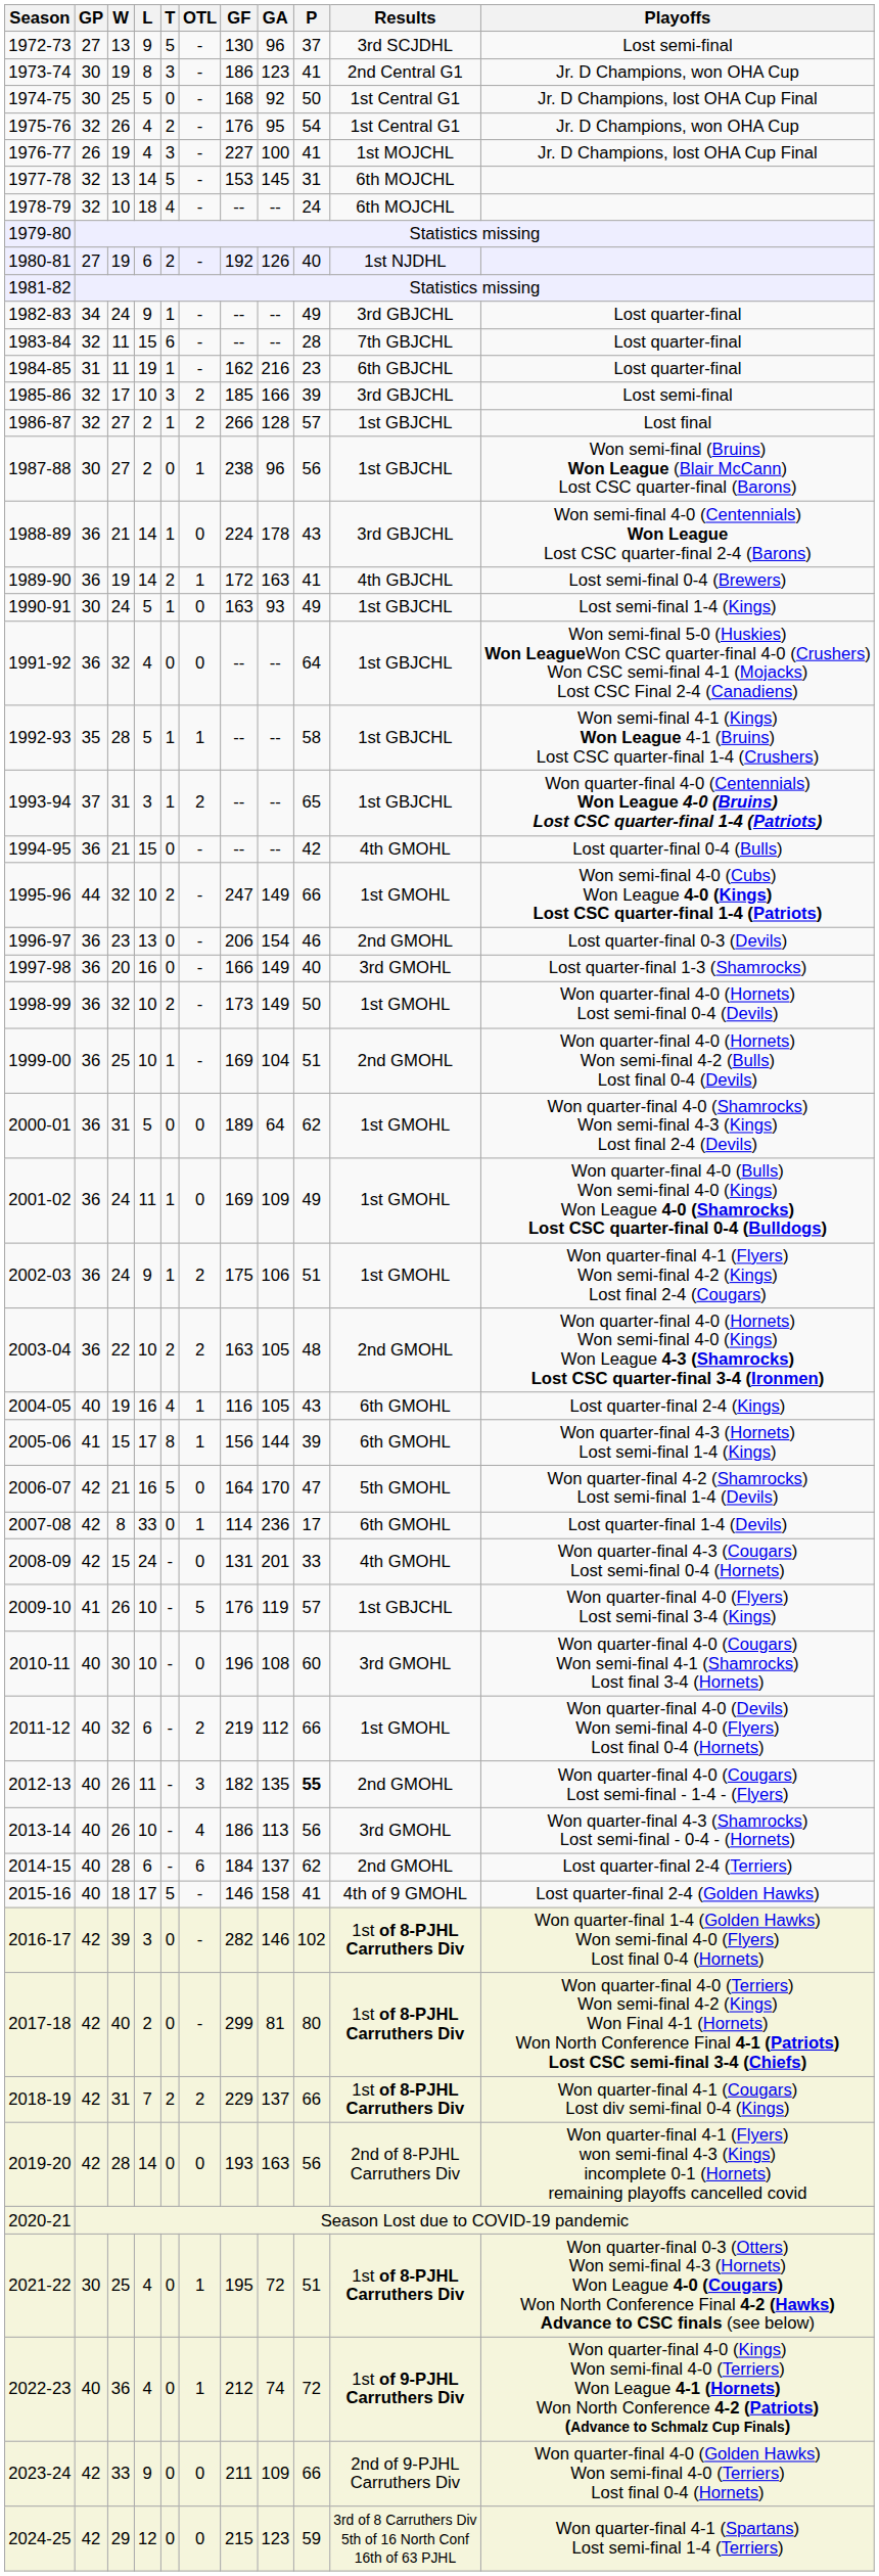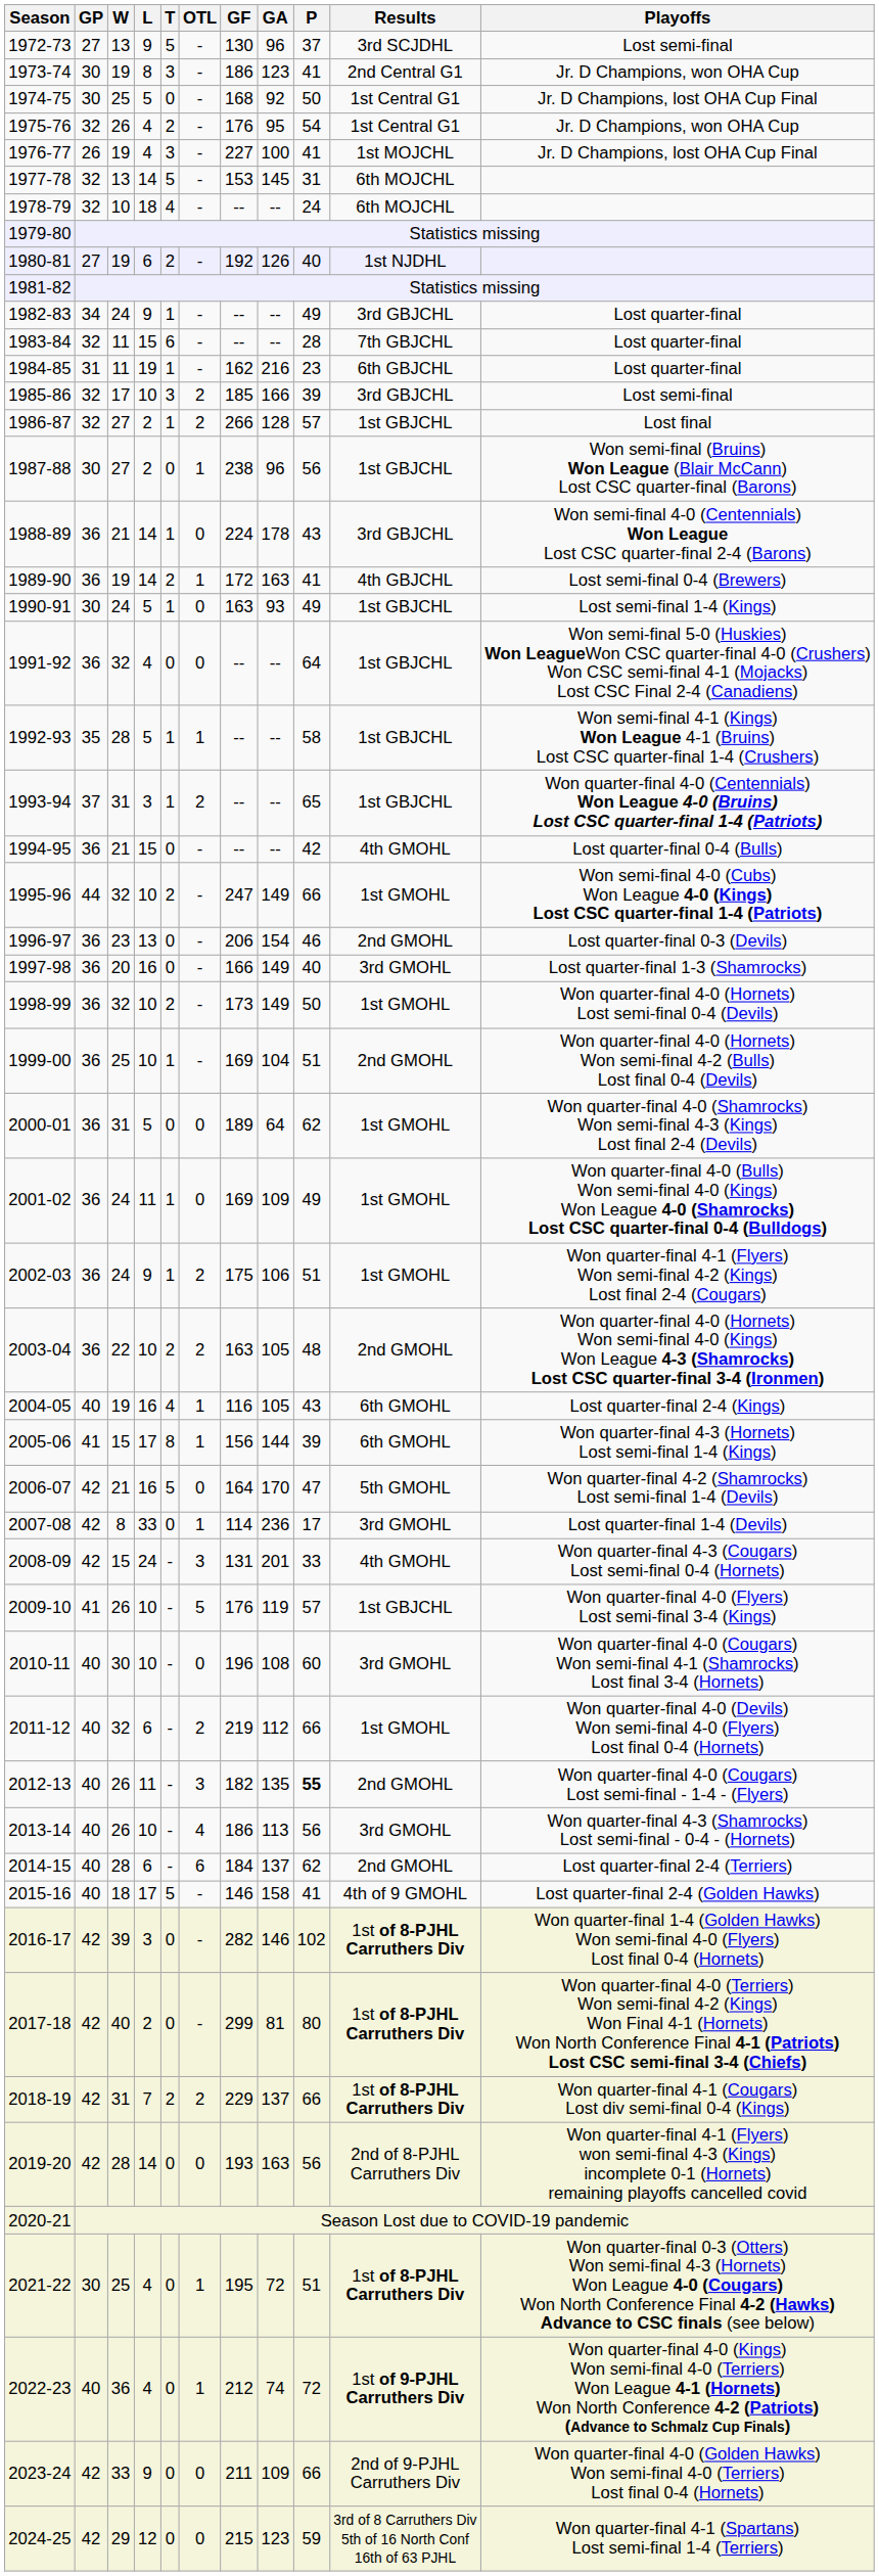 <table class="wikitable">
 <tr>
 <th>Season</th>
 <th>GP</th>
 <th>W</th>
 <th>L</th>
 <th>T</th>
 <th>OTL</th>
 <th>GF</th>
 <th>GA</th>
 <th>P</th>
 <th>Results</th>
 <th>Playoffs</th>
 </tr>
 <tr align="center">
 <td>1972-73</td>
 <td>27</td>
 <td>13</td>
 <td>9</td>
 <td>5</td>
 <td>-</td>
 <td>130</td>
 <td>96</td>
 <td>37</td>
 <td>3rd SCJDHL</td>
 <td>Lost semi-final</td>
 </tr>
 <tr align="center">
 <td>1973-74</td>
 <td>30</td>
 <td>19</td>
 <td>8</td>
 <td>3</td>
 <td>-</td>
 <td>186</td>
 <td>123</td>
 <td>41</td>
 <td>2nd Central G1</td>
 <td>Jr. D Champions, won OHA Cup</td>
 </tr>
 <tr align="center">
 <td>1974-75</td>
 <td>30</td>
 <td>25</td>
 <td>5</td>
 <td>0</td>
 <td>-</td>
 <td>168</td>
 <td>92</td>
 <td>50</td>
 <td>1st Central G1</td>
 <td>Jr. D Champions, lost OHA Cup Final</td>
 </tr>
 <tr align="center">
 <td>1975-76</td>
 <td>32</td>
 <td>26</td>
 <td>4</td>
 <td>2</td>
 <td>-</td>
 <td>176</td>
 <td>95</td>
 <td>54</td>
 <td>1st Central G1</td>
 <td>Jr. D Champions, won OHA Cup</td>
 </tr>
 <tr align="center">
 <td>1976-77</td>
 <td>26</td>
 <td>19</td>
 <td>4</td>
 <td>3</td>
 <td>-</td>
 <td>227</td>
 <td>100</td>
 <td>41</td>
 <td>1st MOJCHL</td>
 <td>Jr. D Champions, lost OHA Cup Final</td>
 </tr>
 <tr align="center">
 <td>1977-78</td>
 <td>32</td>
 <td>13</td>
 <td>14</td>
 <td>5</td>
 <td>-</td>
 <td>153</td>
 <td>145</td>
 <td>31</td>
 <td>6th MOJCHL</td>
 <td></td>
 </tr>
 <tr align="center">
 <td>1978-79</td>
 <td>32</td>
 <td>10</td>
 <td>18</td>
 <td>4</td>
 <td>-</td>
 <td>--</td>
 <td>--</td>
 <td>24</td>
 <td>6th MOJCHL</td>
 <td></td>
 </tr>
 <tr align="center" bgcolor="#eeeeff">
 <td>1979-80</td>
 <td colspan="11">Statistics missing</td>
 </tr>
 <tr align="center" bgcolor="#eeeeff">
 <td>1980-81</td>
 <td>27</td>
 <td>19</td>
 <td>6</td>
 <td>2</td>
 <td>-</td>
 <td>192</td>
 <td>126</td>
 <td>40</td>
 <td>1st NJDHL</td>
 <td></td>
 </tr>
 <tr align="center" bgcolor="#eeeeff">
 <td>1981-82</td>
 <td colspan="11">Statistics missing</td>
 </tr>
 <tr align="center">
 <td>1982-83</td>
 <td>34</td>
 <td>24</td>
 <td>9</td>
 <td>1</td>
 <td>-</td>
 <td>--</td>
 <td>--</td>
 <td>49</td>
 <td>3rd GBJCHL</td>
 <td>Lost quarter-final</td>
 </tr>
 <tr align="center">
 <td>1983-84</td>
 <td>32</td>
 <td>11</td>
 <td>15</td>
 <td>6</td>
 <td>-</td>
 <td>--</td>
 <td>--</td>
 <td>28</td>
 <td>7th GBJCHL</td>
 <td>Lost quarter-final</td>
 </tr>
 <tr align="center">
 <td>1984-85</td>
 <td>31</td>
 <td>11</td>
 <td>19</td>
 <td>1</td>
 <td>-</td>
 <td>162</td>
 <td>216</td>
 <td>23</td>
 <td>6th GBJCHL</td>
 <td>Lost quarter-final</td>
 </tr>
 <tr align="center">
 <td>1985-86</td>
 <td>32</td>
 <td>17</td>
 <td>10</td>
 <td>3</td>
 <td>2</td>
 <td>185</td>
 <td>166</td>
 <td>39</td>
 <td>3rd GBJCHL</td>
 <td>Lost semi-final</td>
 </tr>
 <tr align="center">
 <td>1986-87</td>
 <td>32</td>
 <td>27</td>
 <td>2</td>
 <td>1</td>
 <td>2</td>
 <td>266</td>
 <td>128</td>
 <td>57</td>
 <td>1st GBJCHL</td>
 <td>Lost final</td>
 </tr>
 <tr align="center">
 <td>1987-88</td>
 <td>30</td>
 <td>27</td>
 <td>2</td>
 <td>0</td>
 <td>1</td>
 <td>238</td>
 <td>96</td>
 <td>56</td>
 <td>1st GBJCHL</td>
 <td>Won semi-final (<a href='#'>Bruins</a>)<br><strong>Won League</strong> (<a href='#'>Blair McCann</a>)<br>Lost CSC  quarter-final (<a href='#'>Barons</a>)</td>
 </tr>
 <tr align="center">
 <td>1988-89</td>
 <td>36</td>
 <td>21</td>
 <td>14</td>
 <td>1</td>
 <td>0</td>
 <td>224</td>
 <td>178</td>
 <td>43</td>
 <td>3rd GBJCHL</td>
 <td>Won semi-final 4-0 (<a href='#'>Centennials</a>)<br><strong>Won League</strong><br>Lost CSC quarter-final 2-4 (<a href='#'>Barons</a>)</td>
 </tr>
 <tr align="center">
 <td>1989-90</td>
 <td>36</td>
 <td>19</td>
 <td>14</td>
 <td>2</td>
 <td>1</td>
 <td>172</td>
 <td>163</td>
 <td>41</td>
 <td>4th GBJCHL</td>
 <td>Lost semi-final 0-4 (<a href='#'>Brewers</a>)</td>
 </tr>
 <tr align="center">
 <td>1990-91</td>
 <td>30</td>
 <td>24</td>
 <td>5</td>
 <td>1</td>
 <td>0</td>
 <td>163</td>
 <td>93</td>
 <td>49</td>
 <td>1st GBJCHL</td>
 <td>Lost semi-final 1-4 (<a href='#'>Kings</a>)</td>
 </tr>
 <tr align="center">
 <td>1991-92</td>
 <td>36</td>
 <td>32</td>
 <td>4</td>
 <td>0</td>
 <td>0</td>
 <td>--</td>
 <td>--</td>
 <td>64</td>
 <td>1st GBJCHL</td>
 <td>Won semi-final 5-0 (<a href='#'>Huskies</a>)<br><strong>Won League</strong>Won CSC quarter-final 4-0 (<a href='#'>Crushers</a>)<br>Won CSC semi-final 4-1 (<a href='#'>Mojacks</a>)<br>Lost CSC Final 2-4 (<a href='#'>Canadiens</a>)</td>
 </tr>
 <tr align="center">
 <td>1992-93</td>
 <td>35</td>
 <td>28</td>
 <td>5</td>
 <td>1</td>
 <td>1</td>
 <td>--</td>
 <td>--</td>
 <td>58</td>
 <td>1st GBJCHL</td>
 <td>Won semi-final 4-1 (<a href='#'>Kings</a>)<br><strong>Won League</strong> 4-1 (<a href='#'>Bruins</a>)<br>Lost CSC quarter-final 1-4 (<a href='#'>Crushers</a>)</td>
 </tr>
 <tr align="center">
 <td>1993-94</td>
 <td>37</td>
 <td>31</td>
 <td>3</td>
 <td>1</td>
 <td>2</td>
 <td>--</td>
 <td>--</td>
 <td>65</td>
 <td>1st GBJCHL</td>
 <td>Won quarter-final 4-0 (<a href='#'>Centennials</a>)<br><strong>Won League<em> 4-0 (<a href='#'>Bruins</a>)<br>Lost CSC quarter-final 1-4 (<a href='#'>Patriots</a>)</td>
 </tr>
 <tr align="center">
 <td>1994-95</td>
 <td>36</td>
 <td>21</td>
 <td>15</td>
 <td>0</td>
 <td>-</td>
 <td>--</td>
 <td>--</td>
 <td>42</td>
 <td>4th GMOHL</td>
 <td>Lost quarter-final 0-4 (<a href='#'>Bulls</a>)</td>
 </tr>
 <tr align="center">
 <td>1995-96</td>
 <td>44</td>
 <td>32</td>
 <td>10</td>
 <td>2</td>
 <td>-</td>
 <td>247</td>
 <td>149</td>
 <td>66</td>
 <td>1st GMOHL</td>
 <td>Won semi-final 4-0 (<a href='#'>Cubs</a>)<br></strong>Won League<strong> 4-0 (<a href='#'>Kings</a>)<br>Lost CSC quarter-final 1-4 (<a href='#'>Patriots</a>)</td>
 </tr>
 <tr align="center">
 <td>1996-97</td>
 <td>36</td>
 <td>23</td>
 <td>13</td>
 <td>0</td>
 <td>-</td>
 <td>206</td>
 <td>154</td>
 <td>46</td>
 <td>2nd GMOHL</td>
 <td>Lost quarter-final 0-3 (<a href='#'>Devils</a>)</td>
 </tr>
 <tr align="center">
 <td>1997-98</td>
 <td>36</td>
 <td>20</td>
 <td>16</td>
 <td>0</td>
 <td>-</td>
 <td>166</td>
 <td>149</td>
 <td>40</td>
 <td>3rd GMOHL</td>
 <td>Lost quarter-final 1-3 (<a href='#'>Shamrocks</a>)</td>
 </tr>
 <tr align="center">
 <td>1998-99</td>
 <td>36</td>
 <td>32</td>
 <td>10</td>
 <td>2</td>
 <td>-</td>
 <td>173</td>
 <td>149</td>
 <td>50</td>
 <td>1st GMOHL</td>
 <td>Won quarter-final 4-0 (<a href='#'>Hornets</a>)<br>Lost semi-final 0-4 (<a href='#'>Devils</a>)</td>
 </tr>
 <tr align="center">
 <td>1999-00</td>
 <td>36</td>
 <td>25</td>
 <td>10</td>
 <td>1</td>
 <td>-</td>
 <td>169</td>
 <td>104</td>
 <td>51</td>
 <td>2nd GMOHL</td>
 <td>Won quarter-final 4-0 (<a href='#'>Hornets</a>)<br>Won semi-final 4-2 (<a href='#'>Bulls</a>)<br>Lost final 0-4 (<a href='#'>Devils</a>)</td>
 </tr>
 <tr align="center">
 <td>2000-01</td>
 <td>36</td>
 <td>31</td>
 <td>5</td>
 <td>0</td>
 <td>0</td>
 <td>189</td>
 <td>64</td>
 <td>62</td>
 <td>1st GMOHL</td>
 <td>Won quarter-final 4-0 (<a href='#'>Shamrocks</a>)<br>Won semi-final 4-3 (<a href='#'>Kings</a>)<br>Lost final 2-4 (<a href='#'>Devils</a>)</td>
 </tr>
 <tr align="center">
 <td>2001-02</td>
 <td>36</td>
 <td>24</td>
 <td>11</td>
 <td>1</td>
 <td>0</td>
 <td>169</td>
 <td>109</td>
 <td>49</td>
 <td>1st GMOHL</td>
 <td>Won quarter-final 4-0 (<a href='#'>Bulls</a>)<br>Won semi-final 4-0 (<a href='#'>Kings</a>)<br></strong>Won League<strong> 4-0 (<a href='#'>Shamrocks</a>)<br>Lost CSC quarter-final 0-4 (<a href='#'>Bulldogs</a>)</td>
 </tr>
 <tr align="center">
 <td>2002-03</td>
 <td>36</td>
 <td>24</td>
 <td>9</td>
 <td>1</td>
 <td>2</td>
 <td>175</td>
 <td>106</td>
 <td>51</td>
 <td>1st GMOHL</td>
 <td>Won quarter-final 4-1 (<a href='#'>Flyers</a>)<br>Won semi-final 4-2 (<a href='#'>Kings</a>)<br>Lost final 2-4 (<a href='#'>Cougars</a>)</td>
 </tr>
 <tr align="center">
 <td>2003-04</td>
 <td>36</td>
 <td>22</td>
 <td>10</td>
 <td>2</td>
 <td>2</td>
 <td>163</td>
 <td>105</td>
 <td>48</td>
 <td>2nd GMOHL</td>
 <td>Won quarter-final 4-0 (<a href='#'>Hornets</a>)<br>Won semi-final 4-0 (<a href='#'>Kings</a>)<br></strong>Won League<strong> 4-3 (<a href='#'>Shamrocks</a>)<br>Lost CSC quarter-final 3-4 (<a href='#'>Ironmen</a>)</td>
 </tr>
 <tr align="center">
 <td>2004-05</td>
 <td>40</td>
 <td>19</td>
 <td>16</td>
 <td>4</td>
 <td>1</td>
 <td>116</td>
 <td>105</td>
 <td>43</td>
 <td>6th GMOHL</td>
 <td>Lost quarter-final 2-4 (<a href='#'>Kings</a>)</td>
 </tr>
 <tr align="center">
 <td>2005-06</td>
 <td>41</td>
 <td>15</td>
 <td>17</td>
 <td>8</td>
 <td>1</td>
 <td>156</td>
 <td>144</td>
 <td>39</td>
 <td>6th GMOHL</td>
 <td>Won quarter-final 4-3 (<a href='#'>Hornets</a>)<br>Lost semi-final 1-4 (<a href='#'>Kings</a>)</td>
 </tr>
 <tr align="center">
 <td>2006-07</td>
 <td>42</td>
 <td>21</td>
 <td>16</td>
 <td>5</td>
 <td>0</td>
 <td>164</td>
 <td>170</td>
 <td>47</td>
 <td>5th GMOHL</td>
 <td>Won quarter-final 4-2 (<a href='#'>Shamrocks</a>)<br>Lost semi-final 1-4 (<a href='#'>Devils</a>)</td>
 </tr>
 <tr align="center">
 <td>2007-08</td>
 <td>42</td>
 <td>8</td>
 <td>33</td>
 <td>0</td>
 <td>1</td>
 <td>114</td>
 <td>236</td>
 <td>17</td>
-<td>6th GMOHL</td>
+<td>3rd GMOHL</td>
 <td>Lost quarter-final 1-4 (<a href='#'>Devils</a>)</td>
 </tr>
 <tr align="center">
 <td>2008-09</td>
 <td>42</td>
 <td>15</td>
 <td>24</td>
 <td>-</td>
-<td>0</td>
+<td>3</td>
 <td>131</td>
 <td>201</td>
 <td>33</td>
 <td>4th GMOHL</td>
 <td>Won quarter-final 4-3 (<a href='#'>Cougars</a>)<br>Lost semi-final 0-4 (<a href='#'>Hornets</a>)</td>
 </tr>
 <tr align="center">
 <td>2009-10</td>
 <td>41</td>
 <td>26</td>
 <td>10</td>
 <td>-</td>
 <td>5</td>
 <td>176</td>
 <td>119</td>
 <td>57</td>
 <td>1st GBJCHL</td>
 <td>Won quarter-final 4-0 (<a href='#'>Flyers</a>)<br>Lost semi-final 3-4 (<a href='#'>Kings</a>)</td>
 </tr>
 <tr align="center">
 <td>2010-11</td>
 <td>40</td>
 <td>30</td>
 <td>10</td>
 <td>-</td>
 <td>0</td>
 <td>196</td>
 <td>108</td>
 <td>60</td>
 <td>3rd GMOHL</td>
 <td>Won quarter-final 4-0 (<a href='#'>Cougars</a>)<br>Won semi-final 4-1 (<a href='#'>Shamrocks</a>)<br>Lost final 3-4 (<a href='#'>Hornets</a>)</td>
 </tr>
 <tr align="center">
 <td>2011-12</td>
 <td>40</td>
 <td>32</td>
 <td>6</td>
 <td>-</td>
 <td>2</td>
 <td>219</td>
 <td>112</td>
 <td>66</td>
 <td>1st GMOHL</td>
 <td>Won quarter-final 4-0 (<a href='#'>Devils</a>)<br>Won semi-final 4-0 (<a href='#'>Flyers</a>)<br>Lost final 0-4 (<a href='#'>Hornets</a>)</td>
 </tr>
 <tr align="center">
 <td>2012-13</td>
 <td>40</td>
 <td>26</td>
 <td>11</td>
 <td>-</td>
 <td>3</td>
 <td>182</td>
 <td>135</td>
 <td><strong>55</strong></td>
 <td>2nd GMOHL</td>
 <td>Won quarter-final 4-0 (<a href='#'>Cougars</a>)<br>Lost semi-final - 1-4 - (<a href='#'>Flyers</a>)</td>
 </tr>
 <tr align="center">
 <td>2013-14</td>
 <td>40</td>
 <td>26</td>
 <td>10</td>
 <td>-</td>
 <td>4</td>
 <td>186</td>
 <td>113</td>
 <td>56</td>
 <td>3rd GMOHL</td>
 <td>Won quarter-final 4-3 (<a href='#'>Shamrocks</a>)<br>Lost semi-final - 0-4 - (<a href='#'>Hornets</a>)</td>
 </tr>
 <tr align="center">
 <td>2014-15</td>
 <td>40</td>
 <td>28</td>
 <td>6</td>
 <td>-</td>
 <td>6</td>
 <td>184</td>
 <td>137</td>
 <td>62</td>
 <td>2nd GMOHL</td>
 <td>Lost quarter-final 2-4 (<a href='#'>Terriers</a>)</td>
 </tr>
 <tr align="center">
 <td>2015-16</td>
 <td>40</td>
 <td>18</td>
 <td>17</td>
 <td>5</td>
 <td>-</td>
 <td>146</td>
 <td>158</td>
 <td>41</td>
 <td>4th of 9 GMOHL</td>
 <td>Lost quarter-final 2-4 (<a href='#'>Golden Hawks</a>)</td>
 </tr>
 <tr align="center" bgcolor=beige>
 <td>2016-17</td>
 <td>42</td>
 <td>39</td>
 <td>3</td>
 <td>0</td>
 <td>-</td>
 <td>282</td>
 <td>146</td>
 <td>102</td>
 <td></strong>1st<strong> of 8-PJHL<br>Carruthers Div</td>
 <td>Won quarter-final 1-4 (<a href='#'>Golden Hawks</a>)<br>Won semi-final 4-0 (<a href='#'>Flyers</a>)<br>Lost final 0-4 (<a href='#'>Hornets</a>)</td>
 </tr>
 <tr align="center" bgcolor=beige>
 <td>2017-18</td>
 <td>42</td>
 <td>40</td>
 <td>2</td>
 <td>0</td>
 <td>-</td>
 <td>299</td>
 <td>81</td>
 <td>80</td>
 <td></strong>1st<strong> of 8-PJHL<br>Carruthers Div</td>
 <td>Won quarter-final 4-0 (<a href='#'>Terriers</a>)<br>Won semi-final 4-2 (<a href='#'>Kings</a>)<br>Won Final 4-1 (<a href='#'>Hornets</a>)<br></strong>Won North Conference Final<strong> 4-1 (<a href='#'>Patriots</a>)<br>Lost CSC semi-final 3-4 (<a href='#'>Chiefs</a>)</td>
 </tr>
 <tr align="center" bgcolor=beige>
 <td>2018-19</td>
 <td>42</td>
 <td>31</td>
 <td>7</td>
 <td>2</td>
 <td>2</td>
 <td>229</td>
 <td>137</td>
 <td>66</td>
 <td></strong>1st<strong> of 8-PJHL<br>Carruthers Div</td>
 <td>Won quarter-final 4-1 (<a href='#'>Cougars</a>)<br>Lost div semi-final 0-4 (<a href='#'>Kings</a>)</td>
 </tr>
 <tr align="center" bgcolor=beige>
 <td>2019-20</td>
 <td>42</td>
 <td>28</td>
 <td>14</td>
 <td>0</td>
 <td>0</td>
 <td>193</td>
 <td>163</td>
 <td>56</td>
 <td>2nd of 8-PJHL<br>Carruthers Div</td>
 <td>Won quarter-final 4-1 (<a href='#'>Flyers</a>)<br>won semi-final 4-3 (<a href='#'>Kings</a>)<br>incomplete 0-1 (<a href='#'>Hornets</a>)<br>remaining playoffs cancelled covid</td>
 </tr>
 <tr align="center" bgcolor="beige">
 <td>2020-21</td>
 <td colspan="10">Season Lost due to COVID-19 pandemic</td>
 </tr>
 <tr align="center" bgcolor=beige>
 <td>2021-22</td>
 <td>30</td>
 <td>25</td>
 <td>4</td>
 <td>0</td>
 <td>1</td>
 <td>195</td>
 <td>72</td>
 <td>51</td>
 <td></strong>1st<strong> of 8-PJHL<br>Carruthers Div</td>
 <td>Won quarter-final 0-3 (<a href='#'>Otters</a>)<br>Won semi-final 4-3 (<a href='#'>Hornets</a>)<br></strong>Won League<strong> 4-0 (<a href='#'>Cougars</a>)<br></strong>Won North Conference Final<strong> 4-2 (<a href='#'>Hawks</a>)<br>Advance to CSC finals </strong>(see below)<strong></td>
 </tr>
 <tr align="center" bgcolor=beige>
 <td>2022-23</td>
 <td>40</td>
 <td>36</td>
 <td>4</td>
 <td>0</td>
 <td>1</td>
 <td>212</td>
 <td>74</td>
 <td>72</td>
 <td></strong>1st<strong> of 9-PJHL<br>Carruthers Div</td>
 <td>Won quarter-final 4-0 (<a href='#'>Kings</a>)<br>Won semi-final 4-0 (<a href='#'>Terriers</a>)<br></strong>Won League<strong> 4-1 (<a href='#'>Hornets</a>)<br></strong>Won North Conference<strong> 4-2 (<a href='#'>Patriots</a>)<br>(<small>Advance to Schmalz Cup Finals</small>)</td>
 </tr>
 <tr align="center" bgcolor=beige>
 <td>2023-24</td>
 <td>42</td>
 <td>33</td>
 <td>9</td>
 <td>0</td>
 <td>0</td>
 <td>211</td>
 <td>109</td>
 <td>66</td>
 <td>2nd of 9-PJHL<br>Carruthers Div</td>
 <td>Won quarter-final 4-0 (<a href='#'>Golden Hawks</a>)<br>Won semi-final 4-0 (<a href='#'>Terriers</a>)<br>Lost final 0-4 (<a href='#'>Hornets</a>)</td>
 </tr>
 <tr align="center" bgcolor=beige>
 <td>2024-25</td>
 <td>42</td>
 <td>29</td>
 <td>12</td>
 <td>0</td>
 <td>0</td>
 <td>215</td>
 <td>123</td>
 <td>59</td>
 <td><small>3rd of 8 Carruthers Div<br>5th of 16 North Conf<br>16th of 63  PJHL</small></td>
 <td>Won quarter-final 4-1 (<a href='#'>Spartans</a>)<br>Lost semi-final 1-4 (<a href='#'>Terriers</a>)</td>
 </tr>
 </table>
